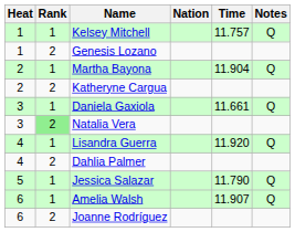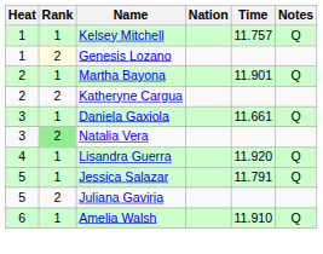 <table class="wikitable sortable" style="text-align:center">
 <tr>
 <th>Heat</th>
 <th>Rank</th>
 <th>Name</th>
 <th>Nation</th>
 <th>Time</th>
 <th>Notes</th>
 </tr>
 <tr bgcolor=ccffcc>
 <td>1</td>
 <td>1</td>
 <td align=left><a href='#'>Kelsey Mitchell</a></td>
 <td align=left></td>
 <td>11.757</td>
 <td>Q</td>
 </tr>
 <tr>
 <td>1</td>
-<td>2</td>
+<td style="background: lightyellow;">2</td>
 <td align=left><a href='#'>Genesis Lozano</a></td>
 <td align=left></td>
 <td></td>
 <td></td>
 </tr>
 <tr bgcolor=ccffcc>
 <td>2</td>
 <td>1</td>
 <td align=left><a href='#'>Martha Bayona</a></td>
 <td align=left></td>
-<td>11.904</td>
+<td>11.901</td>
 <td>Q</td>
 </tr>
 <tr>
 <td>2</td>
 <td>2</td>
 <td align=left><a href='#'>Katheryne Cargua</a></td>
 <td align=left></td>
 <td></td>
 <td></td>
 </tr>
 <tr bgcolor=ccffcc>
 <td>3</td>
 <td>1</td>
 <td align=left><a href='#'>Daniela Gaxiola</a></td>
 <td align=left></td>
 <td>11.661</td>
 <td>Q</td>
 </tr>
 <tr>
 <td>3</td>
 <td style="background: lightgreen;">2</td>
 <td align=left><a href='#'>Natalia Vera</a></td>
 <td align=left></td>
 <td></td>
 <td></td>
 </tr>
 <tr bgcolor=ccffcc>
 <td>4</td>
 <td>1</td>
 <td align=left><a href='#'>Lisandra Guerra</a></td>
 <td align=left></td>
 <td>11.920</td>
 <td>Q</td>
 </tr>
-<tr>
-<td>4</td>
-<td>2</td>
-<td align=left><a href='#'>Dahlia Palmer</a></td>
-<td align=left></td>
-<td></td>
-<td></td>
-</tr>
 <tr bgcolor=ccffcc>
 <td>5</td>
 <td>1</td>
 <td align=left><a href='#'>Jessica Salazar</a></td>
 <td align=left></td>
-<td>11.790</td>
+<td>11.791</td>
 <td>Q</td>
+</tr>
+<tr>
+<td>5</td>
+<td>2</td>
+<td align=left><a href='#'>Juliana Gaviria</a></td>
+<td align=left></td>
+<td></td>
+<td></td>
 </tr>
 <tr bgcolor=ccffcc>
 <td>6</td>
 <td>1</td>
 <td align=left><a href='#'>Amelia Walsh</a></td>
 <td align=left></td>
-<td>11.907</td>
+<td>11.910</td>
 <td>Q</td>
 </tr>
-<tr>
-<td>6</td>
-<td>2</td>
-<td align=left><a href='#'>Joanne Rodríguez</a></td>
-<td align=left></td>
-<td></td>
-<td></td>
-</tr>
 </table>
